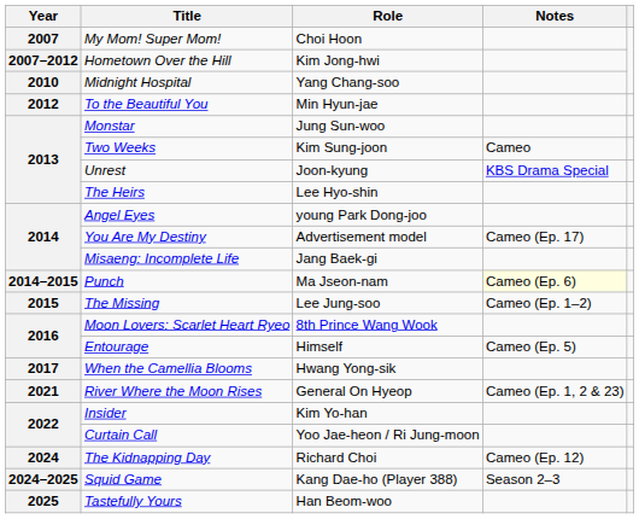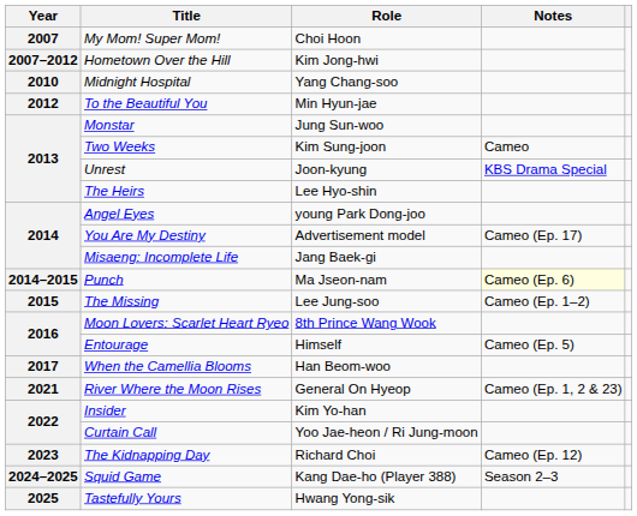 <table class="wikitable plainrowheaders sortable">
 <tr>
 <th scope="col">Year</th>
 <th scope="col">Title</th>
 <th scope="col">Role</th>
 <th scope="col" class="unsortable">Notes</th>
 <th scope="col" class="unsortable"></th>
 </tr>
 <tr>
 <th scope="row">2007</th>
 <td><em>My Mom! Super Mom! </em></td>
 <td>Choi Hoon</td>
 <td></td>
 <td rowspan="3" style="text-align:center"></td>
 </tr>
 <tr>
 <th scope="row">2007–2012</th>
 <td><em>Hometown Over the Hill</em></td>
 <td>Kim Jong-hwi</td>
 <td style="text-align:center"></td>
 </tr>
 <tr>
 <th scope="row">2010</th>
 <td><em>Midnight Hospital</em></td>
 <td>Yang Chang-soo</td>
 <td style="text-align:center"></td>
 </tr>
 <tr>
 <th scope="row">2012</th>
 <td><em><a href='#'>To the Beautiful You</a></em></td>
 <td>Min Hyun-jae</td>
 <td></td>
 <td style="text-align:center"></td>
 </tr>
 <tr>
 <th scope="row" rowspan="4">2013</th>
 <td><em><a href='#'>Monstar</a></em></td>
 <td>Jung Sun-woo</td>
 <td></td>
 <td style="text-align:center"></td>
 </tr>
 <tr>
 <td><em><a href='#'>Two Weeks</a></em></td>
 <td>Kim Sung-joon</td>
 <td>Cameo</td>
 <td style="text-align:center"></td>
 </tr>
 <tr>
 <td><em>Unrest</em></td>
 <td>Joon-kyung</td>
 <td><a href='#'>KBS Drama Special</a></td>
 <td style="text-align:center"></td>
 </tr>
 <tr>
 <td><em><a href='#'>The Heirs</a></em></td>
 <td>Lee Hyo-shin</td>
 <td></td>
 <td style="text-align:center"></td>
 </tr>
 <tr>
 <th scope="row" rowspan="3">2014</th>
 <td><em><a href='#'>Angel Eyes</a></em></td>
 <td>young Park Dong-joo</td>
 <td></td>
 <td style="text-align:center"></td>
 </tr>
 <tr>
 <td><em><a href='#'>You Are My Destiny</a></em></td>
 <td>Advertisement model</td>
 <td>Cameo (Ep. 17)</td>
 <td style="text-align:center"></td>
 </tr>
 <tr>
 <td><em><a href='#'>Misaeng: Incomplete Life</a></em></td>
 <td>Jang Baek-gi</td>
 <td></td>
 <td style="text-align:center"></td>
 </tr>
 <tr>
 <th scope="row">2014–2015</th>
 <td><em><a href='#'>Punch</a></em></td>
 <td>Ma Jseon-nam</td>
 <td style="background: lightyellow;">Cameo (Ep. 6)</td>
 <td style="text-align:center"></td>
 </tr>
 <tr>
 <th scope="row">2015</th>
 <td><em><a href='#'>The Missing</a></em></td>
 <td>Lee Jung-soo</td>
 <td>Cameo (Ep. 1–2)</td>
 <td style="text-align:center"></td>
 </tr>
 <tr>
 <th scope="row" rowspan="2">2016</th>
 <td><em><a href='#'>Moon Lovers: Scarlet Heart Ryeo</a></em></td>
 <td><a href='#'>8th Prince Wang Wook</a></td>
 <td></td>
 <td style="text-align:center"></td>
 </tr>
 <tr>
 <td><em><a href='#'>Entourage</a></em></td>
 <td>Himself</td>
 <td>Cameo (Ep. 5)</td>
 <td style="text-align:center"></td>
 </tr>
 <tr>
 <th scope="row">2017</th>
 <td><em><a href='#'>When the Camellia Blooms</a></em></td>
-<td>Hwang Yong-sik</td>
+<td>Han Beom-woo</td>
 <td></td>
 <td style="text-align:center"></td>
 </tr>
 <tr>
 <th scope="row">2021</th>
 <td><em><a href='#'>River Where the Moon Rises</a></em></td>
 <td>General On Hyeop</td>
 <td>Cameo (Ep. 1, 2 & 23)</td>
 <td style="text-align:center"></td>
 </tr>
 <tr>
 <th scope="row" rowspan="2">2022</th>
 <td><em><a href='#'>Insider</a></em></td>
 <td>Kim Yo-han</td>
 <td></td>
 <td style="text-align:center"></td>
 </tr>
 <tr>
 <td><em><a href='#'>Curtain Call</a></em></td>
 <td>Yoo Jae-heon / Ri Jung-moon</td>
 <td></td>
 <td style="text-align:center"></td>
 </tr>
 <tr>
-<th scope="row">2024</th>
+<th scope="row">2023</th>
 <td><em><a href='#'>The Kidnapping Day</a></em></td>
 <td>Richard Choi</td>
 <td>Cameo (Ep. 12)</td>
 <td style="text-align:center"></td>
 </tr>
 <tr>
 <th scope="row">2024–2025</th>
 <td><em><a href='#'>Squid Game</a></em></td>
 <td>Kang Dae-ho (Player 388)</td>
 <td>Season 2–3</td>
 <td style="text-align:center"></td>
 </tr>
 <tr>
 <th scope="row">2025</th>
 <td><em><a href='#'>Tastefully Yours</a></em></td>
-<td>Han Beom-woo</td>
+<td>Hwang Yong-sik</td>
 <td></td>
 <td style="text-align:center"></td>
 </tr>
 </table>
